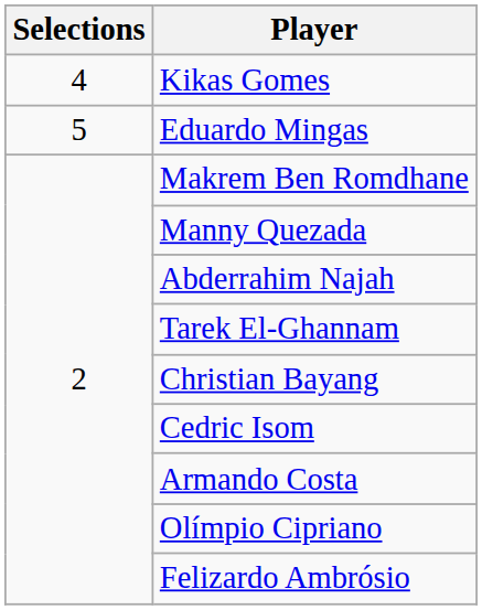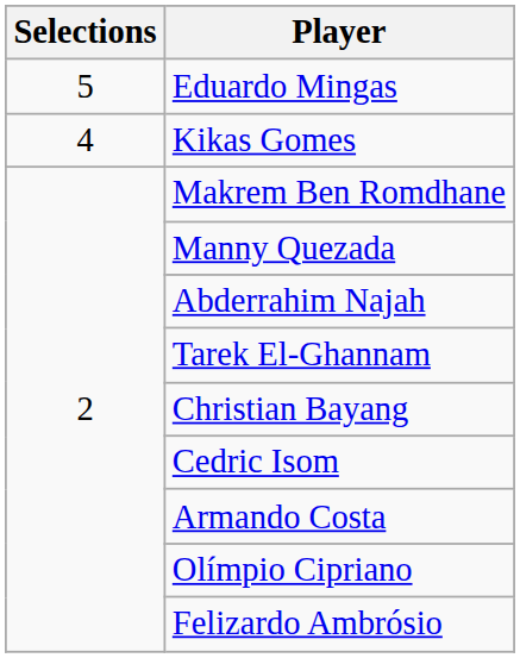 <table class="wikitable">
 <tr>
 <th>Selections</th>
 <th>Player</th>
 </tr>
 <tr>
+<td align=center>5</td>
+<td><a href='#'>Eduardo Mingas</a></td>
+</tr>
+<tr>
 <td align=center>4</td>
 <td><a href='#'>Kikas Gomes</a></td>
-</tr>
-<tr>
-<td align=center>5</td>
-<td><a href='#'>Eduardo Mingas</a></td>
 </tr>
 <tr>
 <td rowspan=9 align=center>2</td>
 <td><a href='#'>Makrem Ben Romdhane</a></td>
 </tr>
 <tr>
 <td><a href='#'>Manny Quezada</a></td>
 </tr>
 <tr>
 <td><a href='#'>Abderrahim Najah</a></td>
 </tr>
 <tr>
 <td><a href='#'>Tarek El-Ghannam</a></td>
 </tr>
 <tr>
 <td><a href='#'>Christian Bayang</a></td>
 </tr>
 <tr>
 <td><a href='#'>Cedric Isom</a></td>
 </tr>
 <tr>
 <td><a href='#'>Armando Costa</a></td>
 </tr>
 <tr>
 <td><a href='#'>Olímpio Cipriano</a></td>
 </tr>
 <tr>
 <td><a href='#'>Felizardo Ambrósio</a></td>
 </tr>
 </table>
